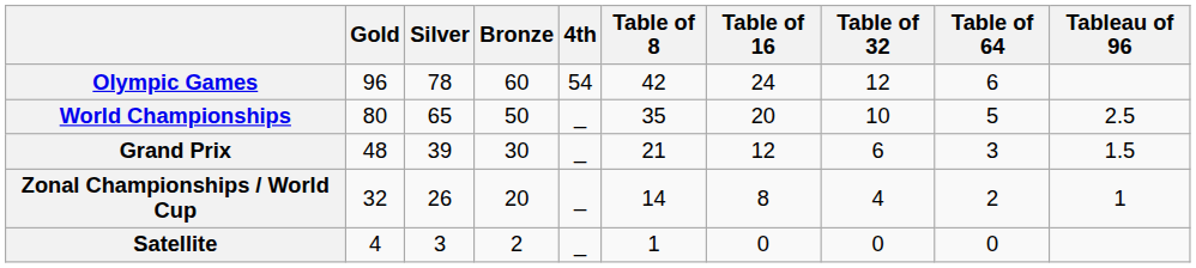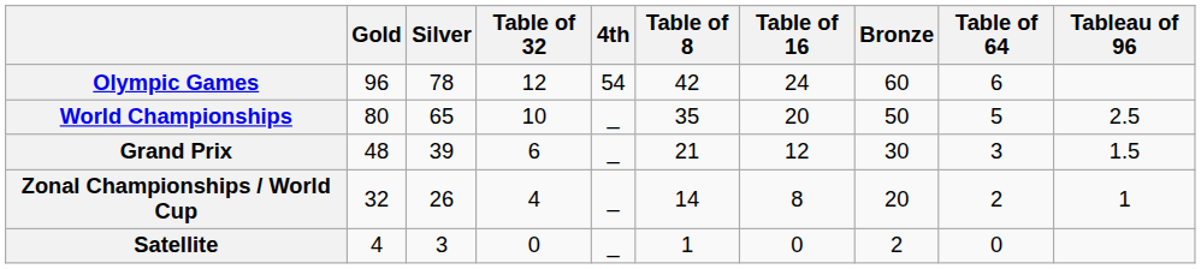 <table border="1" class="wikitable">
 <tr>
 <th></th>
 <th>Gold</th>
 <th>Silver</th>
-<th>Bronze</th>
+<th>Table of 32</th>
 <th>4th</th>
 <th>Table of 8</th>
 <th>Table of 16</th>
-<th>Table of 32</th>
+<th>Bronze</th>
 <th>Table of 64</th>
 <th>Tableau of 96</th>
 </tr>
 <tr align="center">
 <th><a href='#'>Olympic Games</a></th>
 <td>96</td>
 <td>78</td>
-<td>60</td>
+<td>12</td>
 <td>54</td>
 <td>42</td>
 <td>24</td>
-<td>12</td>
+<td>60</td>
 <td>6</td>
 <td></td>
 </tr>
 <tr align="center">
 <th><a href='#'>World Championships</a></th>
 <td>80</td>
 <td>65</td>
-<td>50</td>
+<td>10</td>
 <td>_</td>
 <td>35</td>
 <td>20</td>
-<td>10</td>
+<td>50</td>
 <td>5</td>
 <td>2.5</td>
 </tr>
 <tr align="center">
 <th>Grand Prix</th>
 <td>48</td>
 <td>39</td>
-<td>30</td>
+<td>6</td>
 <td>_</td>
 <td>21</td>
 <td>12</td>
-<td>6</td>
+<td>30</td>
 <td>3</td>
 <td>1.5</td>
 </tr>
 <tr align="center">
 <th>Zonal Championships / World Cup</th>
 <td>32</td>
 <td>26</td>
-<td>20</td>
+<td>4</td>
 <td>_</td>
 <td>14</td>
 <td>8</td>
-<td>4</td>
+<td>20</td>
 <td>2</td>
 <td>1</td>
 </tr>
 <tr align="center">
 <th>Satellite</th>
 <td>4</td>
 <td>3</td>
-<td>2</td>
+<td>0</td>
 <td>_</td>
 <td>1</td>
 <td>0</td>
-<td>0</td>
+<td>2</td>
 <td>0</td>
 <td></td>
 </tr>
 </table>
